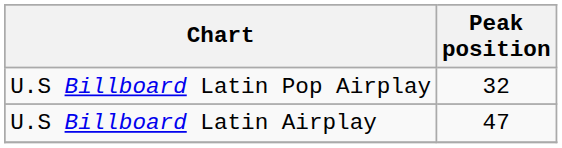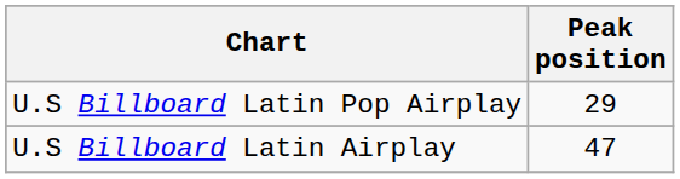 <table class="wikitable sortable">
 <tr>
 <th>Chart</th>
 <th>Peak<br>position</th>
 </tr>
 <tr>
 <td>U.S <em><a href='#'>Billboard</a></em> Latin Pop Airplay</td>
-<td style="text-align:center;">32</td>
+<td style="text-align:center;">29</td>
 </tr>
 <tr>
 <td>U.S <em><a href='#'>Billboard</a></em> Latin Airplay</td>
 <td style="text-align:center;">47</td>
 </tr>
 <tr>
 </tr>
 </table>
